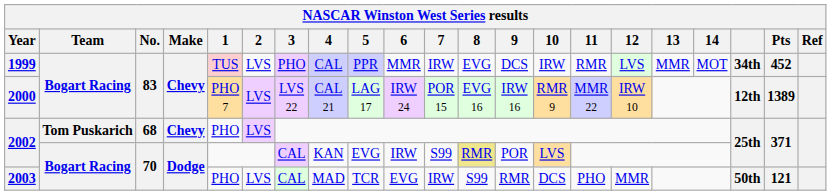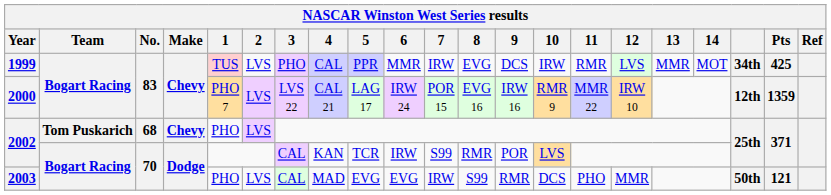 <table class="wikitable" style="text-align:center; font-size:75%">
 <tr>
 <th colspan=36><a href='#'>NASCAR Winston West Series</a> results</th>
 </tr>
 <tr>
 <th>Year</th>
 <th>Team</th>
 <th>No.</th>
 <th>Make</th>
 <th>1</th>
 <th>2</th>
 <th>3</th>
 <th>4</th>
 <th>5</th>
 <th>6</th>
 <th>7</th>
 <th>8</th>
 <th>9</th>
 <th>10</th>
 <th>11</th>
 <th>12</th>
 <th>13</th>
 <th>14</th>
 <th></th>
 <th>Pts</th>
 <th>Ref</th>
 </tr>
 <tr>
 <th><a href='#'>1999</a></th>
 <th rowspan=2><a href='#'>Bogart Racing</a></th>
 <th rowspan=2>83</th>
 <th rowspan=2><a href='#'>Chevy</a></th>
 <td style="background:#FFCFCF;"><a href='#'>TUS</a><br></td>
 <td><a href='#'>LVS</a></td>
 <td style="background:#EFCFFF;"><a href='#'>PHO</a><br></td>
 <td style="background:#CFCFFF;"><a href='#'>CAL</a><br></td>
 <td style="background:#CFCFFF;"><a href='#'>PPR</a><br></td>
 <td><a href='#'>MMR</a></td>
 <td><a href='#'>IRW</a></td>
 <td><a href='#'>EVG</a></td>
 <td><a href='#'>DCS</a></td>
 <td><a href='#'>IRW</a></td>
 <td><a href='#'>RMR</a></td>
 <td style="background:#DFFFDF;"><a href='#'>LVS</a><br></td>
 <td><a href='#'>MMR</a></td>
 <td><a href='#'>MOT</a></td>
 <th>34th</th>
-<th>452</th>
+<th>425</th>
 <th></th>
 </tr>
 <tr>
 <th><a href='#'>2000</a></th>
 <td style="background:#FFDF9F;"><a href='#'>PHO</a><br><small>7</small></td>
 <td style="background:#EFCFFF;"><a href='#'>LVS</a><br></td>
 <td style="background:#EFCFFF;"><a href='#'>LVS</a><br><small>22</small></td>
 <td style="background:#CFCFFF;"><a href='#'>CAL</a><br><small>21</small></td>
 <td style="background:#DFFFDF;"><a href='#'>LAG</a><br><small>17</small></td>
 <td style="background:#EFCFFF;"><a href='#'>IRW</a><br><small>24</small></td>
 <td style="background:#DFFFDF;"><a href='#'>POR</a><br><small>15</small></td>
 <td style="background:#DFFFDF;"><a href='#'>EVG</a><br><small>16</small></td>
 <td style="background:#DFFFDF;"><a href='#'>IRW</a><br><small>16</small></td>
 <td style="background:#FFDF9F;"><a href='#'>RMR</a><br><small>9</small></td>
 <td style="background:#CFCFFF;"><a href='#'>MMR</a><br><small>22</small></td>
 <td style="background:#FFDF9F;"><a href='#'>IRW</a><br><small>10</small></td>
 <td colspan=2></td>
 <th>12th</th>
-<th>1389</th>
+<th>1359</th>
 <th></th>
 </tr>
 <tr>
 <th rowspan=2><a href='#'>2002</a></th>
 <th>Tom Puskarich</th>
 <th>68</th>
 <th><a href='#'>Chevy</a></th>
 <td><a href='#'>PHO</a></td>
 <td style="background:#EFCFFF;"><a href='#'>LVS</a><br></td>
 <td colspan=12></td>
 <th rowspan=2>25th</th>
 <th rowspan=2>371</th>
 <th rowspan=2></th>
 </tr>
 <tr>
 <th rowspan=2><a href='#'>Bogart Racing</a></th>
 <th rowspan=2>70</th>
 <th rowspan=2><a href='#'>Dodge</a></th>
 <td colspan=2></td>
 <td style="background:#EFCFFF;"><a href='#'>CAL</a><br></td>
 <td><a href='#'>KAN</a></td>
-<td><a href='#'>EVG</a></td>
+<td><a href='#'>TCR</a></td>
 <td><a href='#'>IRW</a></td>
 <td><a href='#'>S99</a></td>
-<td style="background: khaki;"><a href='#'>RMR</a></td>
+<td><a href='#'>RMR</a></td>
 <td><a href='#'>POR</a></td>
 <td style="background:#FFDF9F;"><a href='#'>LVS</a><br></td>
 <td colspan=4></td>
 </tr>
 <tr>
 <th><a href='#'>2003</a></th>
 <td><a href='#'>PHO</a></td>
 <td><a href='#'>LVS</a></td>
 <td style="background:#DFFFDF;"><a href='#'>CAL</a><br></td>
 <td><a href='#'>MAD</a></td>
-<td><a href='#'>TCR</a></td>
+<td><a href='#'>EVG</a></td>
 <td><a href='#'>EVG</a></td>
 <td><a href='#'>IRW</a></td>
 <td><a href='#'>S99</a></td>
 <td><a href='#'>RMR</a></td>
 <td><a href='#'>DCS</a></td>
 <td><a href='#'>PHO</a></td>
 <td><a href='#'>MMR</a></td>
 <td colspan=2></td>
 <th>50th</th>
 <th>121</th>
 <th></th>
 </tr>
 </table>
